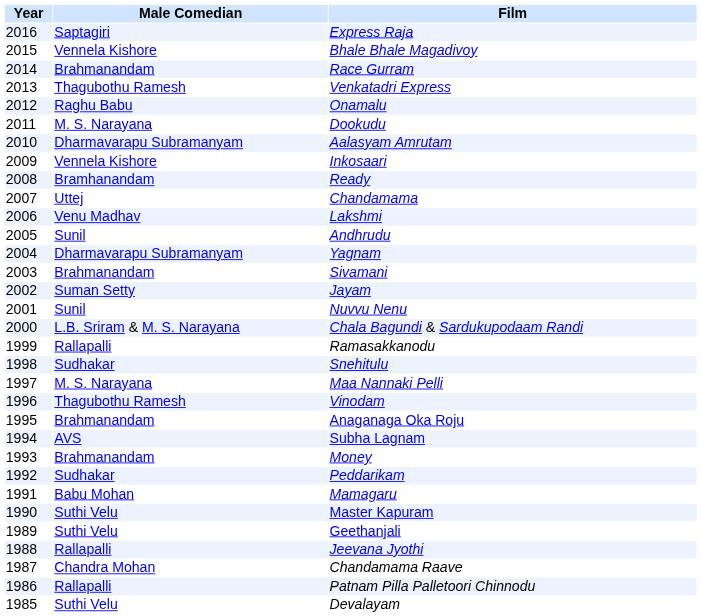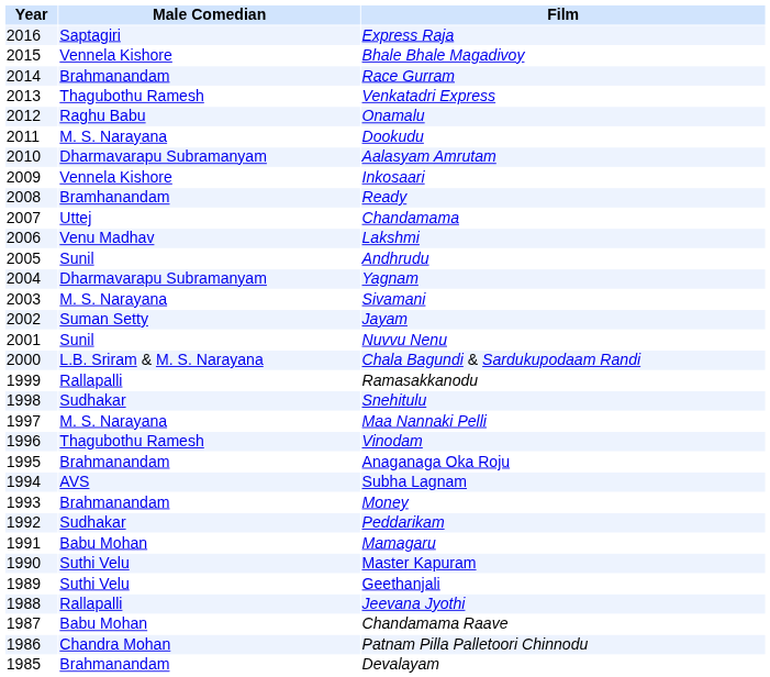 <table cellspacing="1" cellpadding="1" border="0" style="width:50%;">
 <tr style="background:#d1e4fd;">
 <th>Year</th>
 <th>Male Comedian</th>
 <th>Film</th>
 </tr>
 <tr style="background:#edf3fe;">
 <td>2016</td>
 <td><a href='#'>Saptagiri</a></td>
 <td><em><a href='#'>Express Raja</a></em></td>
 </tr>
 <tr>
 <td>2015</td>
 <td><a href='#'>Vennela Kishore</a></td>
 <td><em><a href='#'>Bhale Bhale Magadivoy</a></em></td>
 </tr>
 <tr style="background:#edf3fe;">
 <td>2014</td>
 <td><a href='#'>Brahmanandam</a></td>
 <td><em><a href='#'>Race Gurram</a></em></td>
 </tr>
 <tr>
 <td>2013</td>
 <td><a href='#'>Thagubothu Ramesh</a></td>
 <td><em><a href='#'>Venkatadri Express</a></em></td>
 </tr>
 <tr style="background:#edf3fe;">
 <td>2012</td>
 <td><a href='#'>Raghu Babu</a></td>
 <td><em><a href='#'>Onamalu</a></em></td>
 </tr>
 <tr>
 <td>2011</td>
 <td><a href='#'>M. S. Narayana</a></td>
 <td><em><a href='#'>Dookudu</a></em></td>
 </tr>
 <tr style="background:#edf3fe;">
 <td>2010</td>
 <td><a href='#'>Dharmavarapu Subramanyam</a></td>
 <td><em><a href='#'>Aalasyam Amrutam</a></em></td>
 </tr>
 <tr>
 <td>2009</td>
 <td><a href='#'>Vennela Kishore</a></td>
 <td><em><a href='#'>Inkosaari</a></em></td>
 </tr>
 <tr style="background:#edf3fe;">
 <td>2008</td>
 <td><a href='#'>Bramhanandam</a></td>
 <td><em><a href='#'>Ready</a></em></td>
 </tr>
 <tr>
 <td>2007</td>
 <td><a href='#'>Uttej</a></td>
 <td><em><a href='#'>Chandamama</a></em></td>
 </tr>
 <tr style="background:#edf3fe;">
 <td>2006</td>
 <td><a href='#'>Venu Madhav</a></td>
 <td><em><a href='#'>Lakshmi</a></em></td>
 </tr>
 <tr>
 <td>2005</td>
 <td><a href='#'>Sunil</a></td>
 <td><em><a href='#'>Andhrudu</a></em></td>
 </tr>
 <tr style="background:#edf3fe;">
 <td>2004</td>
 <td><a href='#'>Dharmavarapu Subramanyam</a></td>
 <td><em><a href='#'>Yagnam</a></em></td>
 </tr>
 <tr>
 <td>2003</td>
-<td><a href='#'>Brahmanandam</a></td>
+<td><a href='#'>M. S. Narayana</a></td>
 <td><em><a href='#'>Sivamani</a></em></td>
 </tr>
 <tr style="background:#edf3fe;">
 <td>2002</td>
 <td><a href='#'>Suman Setty</a></td>
 <td><em><a href='#'>Jayam</a></em></td>
 </tr>
 <tr>
 <td>2001</td>
 <td><a href='#'>Sunil</a></td>
 <td><em><a href='#'>Nuvvu Nenu</a></em></td>
 </tr>
 <tr style="background:#edf3fe;">
 <td>2000</td>
 <td><a href='#'>L.B. Sriram</a> & <a href='#'>M. S. Narayana</a></td>
 <td><em><a href='#'>Chala Bagundi</a></em> & <em><a href='#'>Sardukupodaam Randi</a></em></td>
 </tr>
 <tr>
 <td>1999</td>
 <td><a href='#'>Rallapalli</a></td>
 <td><em>Ramasakkanodu</em></td>
 </tr>
 <tr style="background:#edf3fe;">
 <td>1998</td>
 <td><a href='#'>Sudhakar</a></td>
 <td><em><a href='#'>Snehitulu</a></em></td>
 </tr>
 <tr>
 <td>1997</td>
 <td><a href='#'>M. S. Narayana</a></td>
 <td><em><a href='#'>Maa Nannaki Pelli</a></em></td>
 <td></td>
 </tr>
 <tr style="background:#edf3fe;">
 <td>1996</td>
 <td><a href='#'>Thagubothu Ramesh</a></td>
 <td><em><a href='#'>Vinodam</a></em></td>
 </tr>
 <tr>
 <td>1995</td>
 <td><a href='#'>Brahmanandam</a></td>
 <td><a href='#'>Anaganaga Oka Roju</a></td>
 </tr>
 <tr style="background:#edf3fe;">
 <td>1994</td>
 <td><a href='#'>AVS</a></td>
 <td><a href='#'>Subha Lagnam</a></td>
 </tr>
 <tr>
 <td>1993</td>
 <td><a href='#'>Brahmanandam</a></td>
 <td><em><a href='#'>Money</a></em></td>
 </tr>
 <tr style="background:#edf3fe;">
 <td>1992</td>
 <td><a href='#'>Sudhakar</a></td>
 <td><em><a href='#'>Peddarikam</a></em></td>
 </tr>
 <tr>
 <td>1991</td>
 <td><a href='#'>Babu Mohan</a></td>
 <td><em><a href='#'>Mamagaru</a></em></td>
 </tr>
 <tr style="background:#edf3fe;">
 <td>1990</td>
 <td><a href='#'>Suthi Velu</a></td>
 <td><a href='#'>Master Kapuram</a></td>
 </tr>
 <tr>
 <td>1989</td>
 <td><a href='#'>Suthi Velu</a></td>
 <td><a href='#'>Geethanjali</a></td>
 </tr>
 <tr style="background:#edf3fe;">
 <td>1988</td>
 <td><a href='#'>Rallapalli</a></td>
 <td><em><a href='#'>Jeevana Jyothi</a></em></td>
 </tr>
 <tr>
 <td>1987</td>
-<td><a href='#'>Chandra Mohan</a></td>
+<td><a href='#'>Babu Mohan</a></td>
 <td><em>Chandamama Raave</em></td>
 </tr>
 <tr style="background:#edf3fe;">
 <td>1986</td>
-<td><a href='#'>Rallapalli</a></td>
+<td><a href='#'>Chandra Mohan</a></td>
 <td><em>Patnam Pilla Palletoori Chinnodu</em></td>
 </tr>
 <tr>
 <td>1985</td>
-<td><a href='#'>Suthi Velu</a></td>
+<td><a href='#'>Brahmanandam</a></td>
 <td><em>Devalayam</em></td>
 </tr>
 </table>
